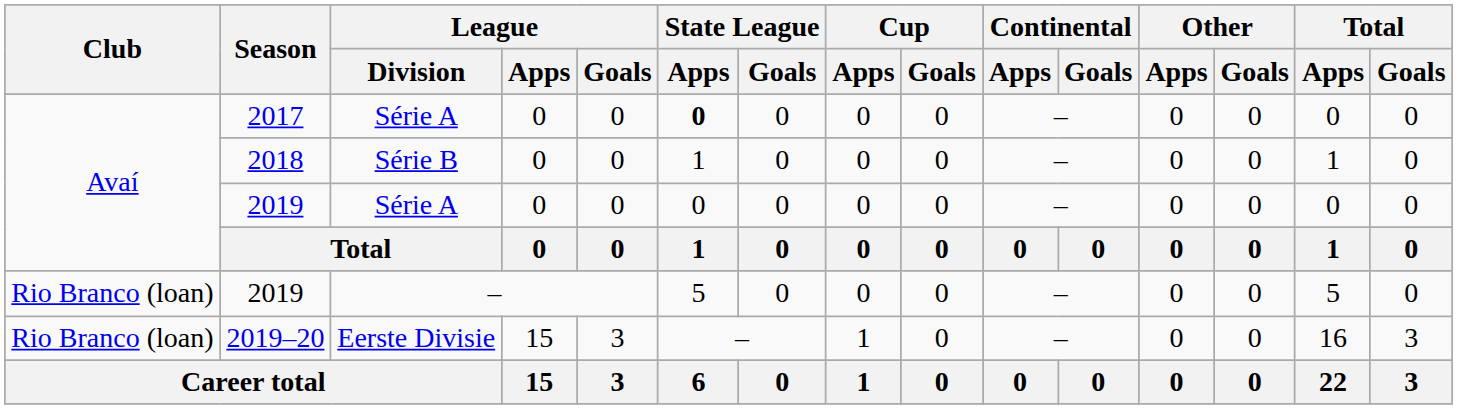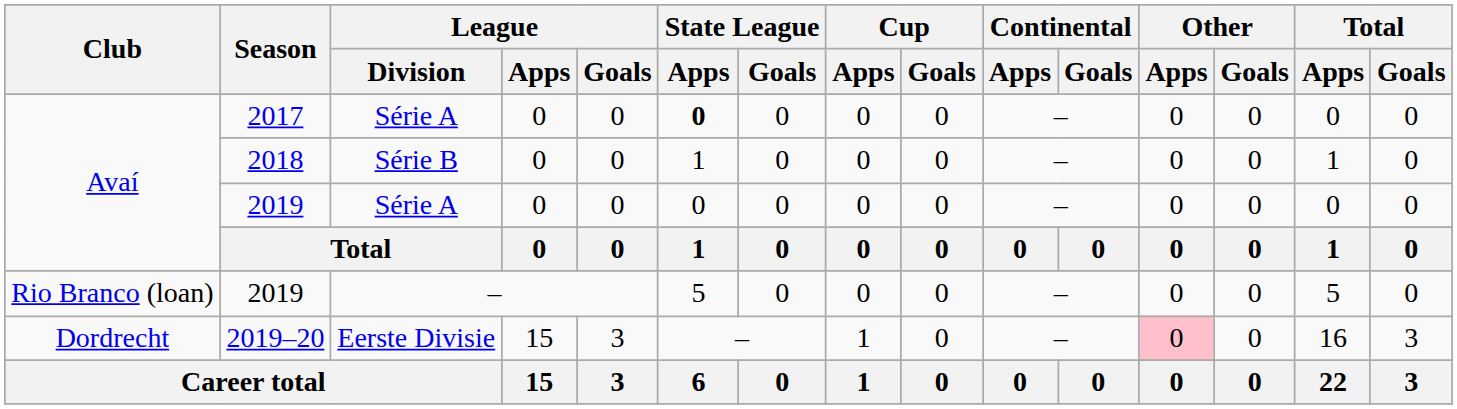 <table class="wikitable" style="text-align: center">
 <tr>
 <th rowspan="2">Club</th>
 <th rowspan="2">Season</th>
 <th colspan="3">League</th>
 <th colspan="2">State League</th>
 <th colspan="2">Cup</th>
 <th colspan="2">Continental</th>
 <th colspan="2">Other</th>
 <th colspan="2">Total</th>
 </tr>
 <tr>
 <th>Division</th>
 <th>Apps</th>
 <th>Goals</th>
 <th>Apps</th>
 <th>Goals</th>
 <th>Apps</th>
 <th>Goals</th>
 <th>Apps</th>
 <th>Goals</th>
 <th>Apps</th>
 <th>Goals</th>
 <th>Apps</th>
 <th>Goals</th>
 </tr>
 <tr>
 <td rowspan="4"><a href='#'>Avaí</a></td>
 <td><a href='#'>2017</a></td>
 <td><a href='#'>Série A</a></td>
 <td>0</td>
 <td>0</td>
 <td><strong>0</strong></td>
 <td>0</td>
 <td>0</td>
 <td>0</td>
 <td colspan="2">–</td>
 <td>0</td>
 <td>0</td>
 <td>0</td>
 <td>0</td>
 </tr>
 <tr>
 <td><a href='#'>2018</a></td>
 <td><a href='#'>Série B</a></td>
 <td>0</td>
 <td>0</td>
 <td>1</td>
 <td>0</td>
 <td>0</td>
 <td>0</td>
 <td colspan="2">–</td>
 <td>0</td>
 <td>0</td>
 <td>1</td>
 <td>0</td>
 </tr>
 <tr>
 <td><a href='#'>2019</a></td>
 <td><a href='#'>Série A</a></td>
 <td>0</td>
 <td>0</td>
 <td>0</td>
 <td>0</td>
 <td>0</td>
 <td>0</td>
 <td colspan="2">–</td>
 <td>0</td>
 <td>0</td>
 <td>0</td>
 <td>0</td>
 </tr>
 <tr>
 <th colspan="2"><strong>Total</strong></th>
 <th>0</th>
 <th>0</th>
 <th>1</th>
 <th>0</th>
 <th>0</th>
 <th>0</th>
 <th>0</th>
 <th>0</th>
 <th>0</th>
 <th>0</th>
 <th>1</th>
 <th>0</th>
 </tr>
 <tr>
 <td><a href='#'>Rio Branco</a> (loan)</td>
 <td>2019</td>
 <td colspan="3">–</td>
 <td>5</td>
 <td>0</td>
 <td>0</td>
 <td>0</td>
 <td colspan="2">–</td>
 <td>0</td>
 <td>0</td>
 <td>5</td>
 <td>0</td>
 </tr>
 <tr>
-<td><a href='#'>Rio Branco</a> (loan)</td>
+<td><a href='#'>Dordrecht</a></td>
 <td><a href='#'>2019–20</a></td>
 <td><a href='#'>Eerste Divisie</a></td>
 <td>15</td>
 <td>3</td>
 <td colspan="2">–</td>
 <td>1</td>
 <td>0</td>
 <td colspan="2">–</td>
-<td>0</td>
+<td style="background: pink;">0</td>
 <td>0</td>
 <td>16</td>
 <td>3</td>
 </tr>
 <tr>
 <th colspan="3"><strong>Career total</strong></th>
 <th>15</th>
 <th>3</th>
 <th>6</th>
 <th>0</th>
 <th>1</th>
 <th>0</th>
 <th>0</th>
 <th>0</th>
 <th>0</th>
 <th>0</th>
 <th>22</th>
 <th>3</th>
 </tr>
 </table>
